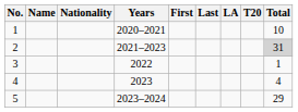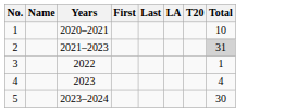 <table class="wikitable sortable" style="text-align: center;">
 <tr>
 <th>No.</th>
 <th>Name</th>
-<th>Nationality</th>
 <th>Years</th>
 <th>First</th>
 <th>Last</th>
 <th>LA</th>
 <th>T20</th>
 <th>Total</th>
 </tr>
 <tr>
 <td>1</td>
 <td align="left"></td>
-<td></td>
 <td>2020–2021</td>
 <td></td>
 <td></td>
 <td></td>
 <td></td>
 <td>10</td>
 </tr>
 <tr>
 <td>2</td>
 <td align="left"></td>
-<td></td>
 <td>2021–2023</td>
 <td></td>
 <td></td>
 <td></td>
 <td></td>
 <td style="background: lightgrey;">31</td>
 </tr>
 <tr>
 <td>3</td>
 <td align="left"></td>
-<td></td>
 <td>2022</td>
 <td></td>
 <td></td>
 <td></td>
 <td></td>
 <td>1</td>
 </tr>
 <tr>
 <td>4</td>
 <td align="left"></td>
-<td></td>
 <td>2023</td>
 <td></td>
 <td></td>
 <td></td>
 <td></td>
 <td>4</td>
 </tr>
 <tr>
 <td>5</td>
 <td align="left"></td>
-<td></td>
 <td>2023–2024</td>
 <td></td>
 <td></td>
 <td></td>
 <td></td>
-<td>29</td>
+<td>30</td>
 </tr>
 </table>
